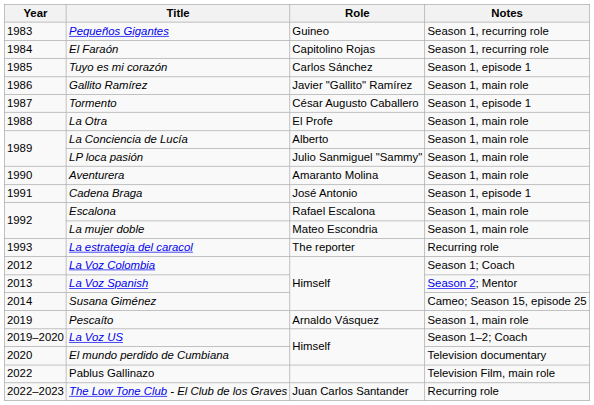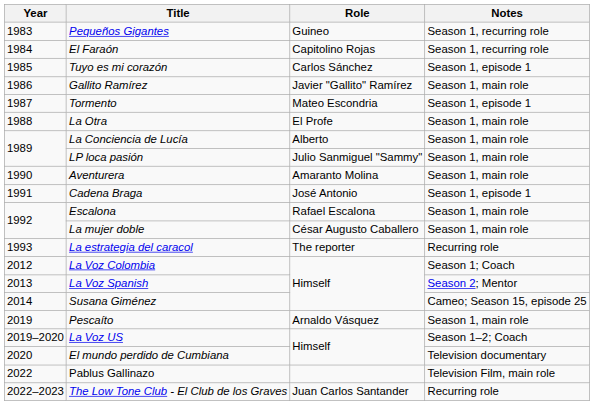 <table class="wikitable sortable">
 <tr>
 <th>Year</th>
 <th>Title</th>
 <th>Role</th>
 <th class="unsortable">Notes</th>
 </tr>
 <tr>
 <td>1983</td>
 <td><a href='#'><em>Pequeños Gigantes</em></a></td>
 <td>Guineo</td>
 <td>Season 1, recurring role</td>
 </tr>
 <tr>
 <td>1984</td>
 <td><em>El Faraón</em></td>
 <td>Capitolino Rojas</td>
 <td>Season 1, recurring role</td>
 </tr>
 <tr>
 <td>1985</td>
 <td><em>Tuyo es mi corazón</em></td>
 <td>Carlos Sánchez</td>
 <td>Season 1, episode 1</td>
 </tr>
 <tr>
 <td>1986</td>
 <td><em>Gallito Ramírez</em></td>
 <td>Javier "Gallito" Ramírez</td>
 <td>Season 1, main role</td>
 </tr>
 <tr>
 <td>1987</td>
 <td><em>Tormento</em></td>
-<td>César Augusto Caballero</td>
+<td>Mateo Escondria</td>
 <td>Season 1, episode 1</td>
 </tr>
 <tr>
 <td>1988</td>
 <td><em>La Otra</em></td>
 <td>El Profe</td>
 <td>Season 1, main role</td>
 </tr>
 <tr>
 <td rowspan="2">1989</td>
 <td><em>La Conciencia de Lucía</em></td>
 <td>Alberto</td>
 <td>Season 1, main role</td>
 </tr>
 <tr>
 <td><em>LP loca pasión</em></td>
 <td>Julio Sanmiguel "Sammy"</td>
 <td>Season 1, main role</td>
 </tr>
 <tr>
 <td>1990</td>
 <td><em>Aventurera</em></td>
 <td>Amaranto Molina</td>
 <td>Season 1, main role</td>
 </tr>
 <tr>
 <td>1991</td>
 <td><em>Cadena Braga</em></td>
 <td>José Antonio</td>
 <td>Season 1, episode 1</td>
 </tr>
 <tr>
 <td rowspan="2">1992</td>
 <td><em>Escalona</em></td>
 <td>Rafael Escalona</td>
 <td>Season 1, main role</td>
 </tr>
 <tr>
 <td><em>La mujer doble</em></td>
-<td>Mateo Escondria</td>
+<td>César Augusto Caballero</td>
 <td>Season 1, main role</td>
 </tr>
 <tr>
 <td>1993</td>
 <td><em><a href='#'>La estrategia del caracol</a></em></td>
 <td>The reporter</td>
 <td>Recurring role</td>
 </tr>
 <tr>
 <td>2012</td>
 <td><em><a href='#'>La Voz Colombia</a></em></td>
 <td rowspan="3">Himself</td>
 <td>Season 1; Coach</td>
 </tr>
 <tr>
 <td>2013</td>
 <td><a href='#'><em>La Voz Spanish</em></a></td>
 <td><a href='#'>Season 2</a>; Mentor</td>
 </tr>
 <tr>
 <td>2014</td>
 <td><em>Susana Giménez</em></td>
 <td>Cameo; Season 15, episode 25</td>
 </tr>
 <tr>
 <td>2019</td>
 <td><em>Pescaíto</em></td>
 <td>Arnaldo Vásquez</td>
 <td>Season 1, main role</td>
 </tr>
 <tr>
 <td>2019–2020</td>
 <td><a href='#'><em>La Voz US</em></a></td>
 <td rowspan="2">Himself</td>
 <td>Season 1–2; Coach</td>
 </tr>
 <tr>
 <td>2020</td>
 <td><em>El mundo perdido de Cumbiana</em></td>
 <td>Television documentary</td>
 </tr>
 <tr>
 <td>2022</td>
 <td>Pablus Gallinazo</td>
 <td></td>
 <td>Television Film, main role</td>
 </tr>
 <tr>
 <td>2022–2023</td>
 <td><em><a href='#'>The Low Tone Club</a> - El Club de los Graves</em></td>
 <td>Juan Carlos Santander</td>
 <td>Recurring role</td>
 </tr>
 </table>
